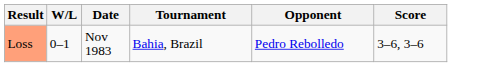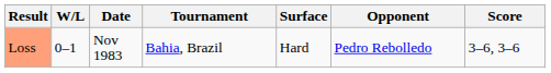 <table class="sortable wikitable">
 <tr>
 <th style="width:40px">Result</th>
 <th style="width:35px" class="unsortable">W/L</th>
 <th style="width:50px">Date</th>
 <th style="width:140px">Tournament</th>
+<th style="width:50px">Surface</th>
 <th style="width:140px">Opponent</th>
 <th style="width:80px" class="unsortable">Score</th>
 </tr>
 <tr>
 <td style="background:#ffa07a;">Loss</td>
 <td>0–1</td>
 <td>Nov 1983</td>
 <td><a href='#'>Bahia</a>, Brazil</td>
+<td>Hard</td>
 <td> <a href='#'>Pedro Rebolledo</a></td>
 <td>3–6, 3–6</td>
 </tr>
 </table>
